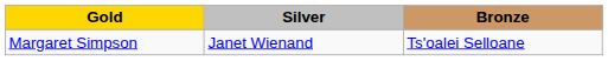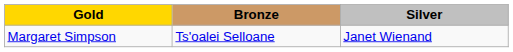 <table class="wikitable" style="text-align:left">
 <tr align="center">
 <td width=200 bgcolor=gold><strong>Gold</strong></td>
+<td width=200 bgcolor=CC9966><strong>Bronze</strong></td>
 <td width=200 bgcolor=silver><strong>Silver</strong></td>
-<td width=200 bgcolor=CC9966><strong>Bronze</strong></td>
 </tr>
 <tr>
 <td><a href='#'>Margaret Simpson</a><br><em></em></td>
+<td><a href='#'>Ts'oalei Selloane</a><br><em></em></td>
 <td><a href='#'>Janet Wienand</a><br><em></em></td>
-<td><a href='#'>Ts'oalei Selloane</a><br><em></em></td>
 </tr>
 </table>
